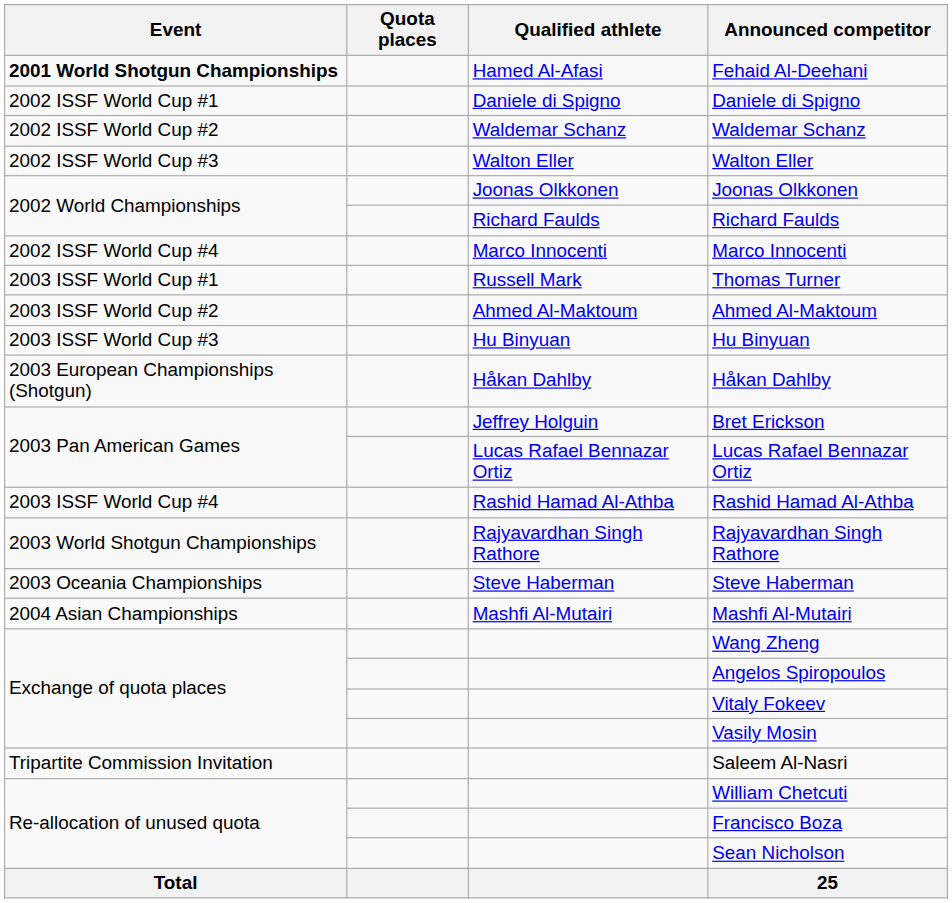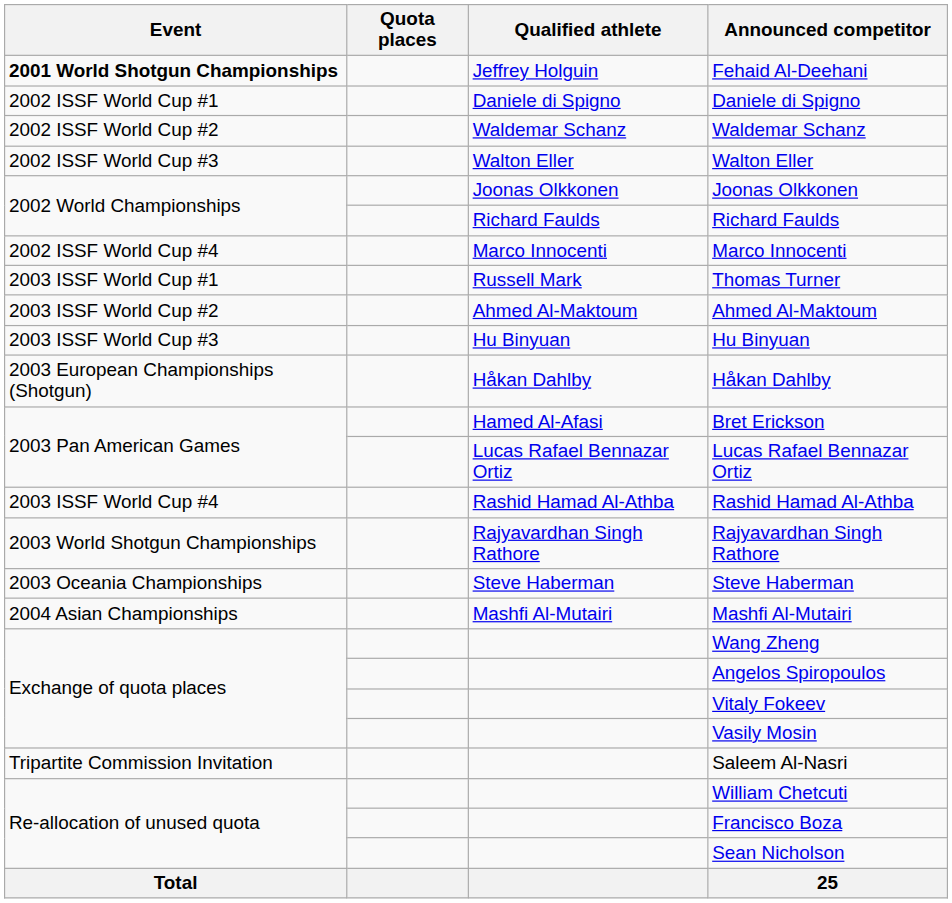 <table class=wikitable style="text-align:left" width=800>
 <tr>
 <th>Event</th>
 <th>Quota places</th>
 <th>Qualified athlete</th>
 <th>Announced competitor</th>
 </tr>
 <tr>
 <td><strong>2001 World Shotgun Championships</strong></td>
 <td></td>
-<td><a href='#'>Hamed Al-Afasi</a></td>
+<td><a href='#'>Jeffrey Holguin</a></td>
 <td><a href='#'>Fehaid Al-Deehani</a></td>
 </tr>
 <tr>
 <td>2002 ISSF World Cup #1</td>
 <td></td>
 <td><a href='#'>Daniele di Spigno</a></td>
 <td><a href='#'>Daniele di Spigno</a></td>
 </tr>
 <tr>
 <td>2002 ISSF World Cup #2</td>
 <td></td>
 <td><a href='#'>Waldemar Schanz</a></td>
 <td><a href='#'>Waldemar Schanz</a></td>
 </tr>
 <tr>
 <td>2002 ISSF World Cup #3</td>
 <td></td>
 <td><a href='#'>Walton Eller</a></td>
 <td><a href='#'>Walton Eller</a></td>
 </tr>
 <tr>
 <td rowspan=2>2002 World Championships</td>
 <td></td>
 <td><a href='#'>Joonas Olkkonen</a></td>
 <td><a href='#'>Joonas Olkkonen</a></td>
 </tr>
 <tr>
 <td></td>
 <td><a href='#'>Richard Faulds</a></td>
 <td><a href='#'>Richard Faulds</a></td>
 </tr>
 <tr>
 <td>2002 ISSF World Cup #4</td>
 <td></td>
 <td><a href='#'>Marco Innocenti</a></td>
 <td><a href='#'>Marco Innocenti</a></td>
 </tr>
 <tr>
 <td>2003 ISSF World Cup #1</td>
 <td></td>
 <td><a href='#'>Russell Mark</a></td>
 <td><a href='#'>Thomas Turner</a></td>
 </tr>
 <tr>
 <td>2003 ISSF World Cup #2</td>
 <td></td>
 <td><a href='#'>Ahmed Al-Maktoum</a></td>
 <td><a href='#'>Ahmed Al-Maktoum</a></td>
 </tr>
 <tr>
 <td>2003 ISSF World Cup #3</td>
 <td></td>
 <td><a href='#'>Hu Binyuan</a></td>
 <td><a href='#'>Hu Binyuan</a></td>
 </tr>
 <tr>
 <td>2003 European Championships (Shotgun)</td>
 <td></td>
 <td><a href='#'>Håkan Dahlby</a></td>
 <td><a href='#'>Håkan Dahlby</a></td>
 </tr>
 <tr>
 <td rowspan=2>2003 Pan American Games</td>
 <td></td>
-<td><a href='#'>Jeffrey Holguin</a></td>
+<td><a href='#'>Hamed Al-Afasi</a></td>
 <td><a href='#'>Bret Erickson</a></td>
 </tr>
 <tr>
 <td></td>
 <td><a href='#'>Lucas Rafael Bennazar Ortiz</a></td>
 <td><a href='#'>Lucas Rafael Bennazar Ortiz</a></td>
 </tr>
 <tr>
 <td>2003 ISSF World Cup #4</td>
 <td></td>
 <td><a href='#'>Rashid Hamad Al-Athba</a></td>
 <td><a href='#'>Rashid Hamad Al-Athba</a></td>
 </tr>
 <tr>
 <td>2003 World Shotgun Championships</td>
 <td></td>
 <td><a href='#'>Rajyavardhan Singh Rathore</a></td>
 <td><a href='#'>Rajyavardhan Singh Rathore</a></td>
 </tr>
 <tr>
 <td>2003 Oceania Championships</td>
 <td></td>
 <td><a href='#'>Steve Haberman</a></td>
 <td><a href='#'>Steve Haberman</a></td>
 </tr>
 <tr>
 <td>2004 Asian Championships</td>
 <td></td>
 <td><a href='#'>Mashfi Al-Mutairi</a></td>
 <td><a href='#'>Mashfi Al-Mutairi</a></td>
 </tr>
 <tr>
 <td rowspan=4>Exchange of quota places</td>
 <td></td>
 <td></td>
 <td><a href='#'>Wang Zheng</a></td>
 </tr>
 <tr>
 <td></td>
 <td></td>
 <td><a href='#'>Angelos Spiropoulos</a></td>
 </tr>
 <tr>
 <td></td>
 <td></td>
 <td><a href='#'>Vitaly Fokeev</a></td>
 </tr>
 <tr>
 <td></td>
 <td></td>
 <td><a href='#'>Vasily Mosin</a></td>
 </tr>
 <tr>
 <td>Tripartite Commission Invitation</td>
 <td></td>
 <td></td>
 <td>Saleem Al-Nasri</td>
 </tr>
 <tr>
 <td rowspan=3>Re-allocation of unused quota</td>
 <td></td>
 <td></td>
 <td><a href='#'>William Chetcuti</a></td>
 </tr>
 <tr>
 <td></td>
 <td></td>
 <td><a href='#'>Francisco Boza</a></td>
 </tr>
 <tr>
 <td></td>
 <td></td>
 <td><a href='#'>Sean Nicholson</a></td>
 </tr>
 <tr>
 <th>Total</th>
 <th></th>
 <th></th>
 <th>25</th>
 </tr>
 </table>
